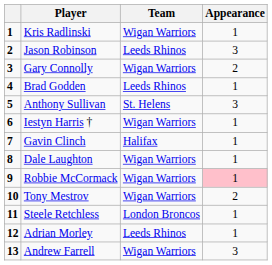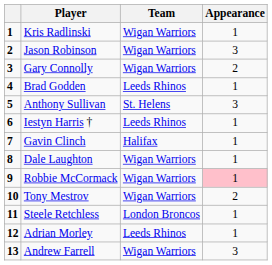 <table class="wikitable">
 <tr>
 <th></th>
 <th>Player</th>
 <th>Team</th>
 <th>Appearance</th>
 </tr>
 <tr>
 <td><strong>1</strong></td>
 <td> <a href='#'>Kris Radlinski</a></td>
 <td> <a href='#'>Wigan Warriors</a></td>
 <td style="text-align:center;">1</td>
 </tr>
 <tr>
 <td><strong>2</strong></td>
 <td> <a href='#'>Jason Robinson</a></td>
-<td> <a href='#'>Leeds Rhinos</a></td>
+<td> <a href='#'>Wigan Warriors</a></td>
 <td style="text-align:center;">3</td>
 </tr>
 <tr>
 <td><strong>3</strong></td>
 <td> <a href='#'>Gary Connolly</a></td>
 <td> <a href='#'>Wigan Warriors</a></td>
 <td style="text-align:center;">2</td>
 </tr>
 <tr>
 <td><strong>4</strong></td>
 <td> <a href='#'>Brad Godden</a></td>
 <td> <a href='#'>Leeds Rhinos</a></td>
 <td style="text-align:center;">1</td>
 </tr>
 <tr>
 <td><strong>5</strong></td>
 <td> <a href='#'>Anthony Sullivan</a></td>
 <td> <a href='#'>St. Helens</a></td>
 <td style="text-align:center;">3</td>
 </tr>
 <tr>
 <td><strong>6</strong></td>
 <td> <a href='#'>Iestyn Harris</a> †</td>
-<td> <a href='#'>Wigan Warriors</a></td>
+<td> <a href='#'>Leeds Rhinos</a></td>
 <td style="text-align:center;">1</td>
 </tr>
 <tr>
 <td><strong>7</strong></td>
 <td> <a href='#'>Gavin Clinch</a></td>
 <td> <a href='#'>Halifax</a></td>
 <td style="text-align:center;">1</td>
 </tr>
 <tr>
 <td><strong>8</strong></td>
 <td> <a href='#'>Dale Laughton</a></td>
 <td> <a href='#'>Wigan Warriors</a></td>
 <td style="text-align:center;">1</td>
 </tr>
 <tr>
 <td><strong>9</strong></td>
 <td> <a href='#'>Robbie McCormack</a></td>
 <td> <a href='#'>Wigan Warriors</a></td>
 <td style="background: pink; text-align:center;">1</td>
 </tr>
 <tr>
 <td><strong>10</strong></td>
 <td> <a href='#'>Tony Mestrov</a></td>
 <td> <a href='#'>Wigan Warriors</a></td>
 <td style="text-align:center;">2</td>
 </tr>
 <tr>
 <td><strong>11</strong></td>
 <td> <a href='#'>Steele Retchless</a></td>
 <td> <a href='#'>London Broncos</a></td>
 <td style="text-align:center;">1</td>
 </tr>
 <tr>
 <td><strong>12</strong></td>
 <td> <a href='#'>Adrian Morley</a></td>
 <td> <a href='#'>Leeds Rhinos</a></td>
 <td style="text-align:center;">1</td>
 </tr>
 <tr>
 <td><strong>13</strong></td>
 <td> <a href='#'>Andrew Farrell</a></td>
 <td> <a href='#'>Wigan Warriors</a></td>
 <td style="text-align:center;">3</td>
 </tr>
 </table>
